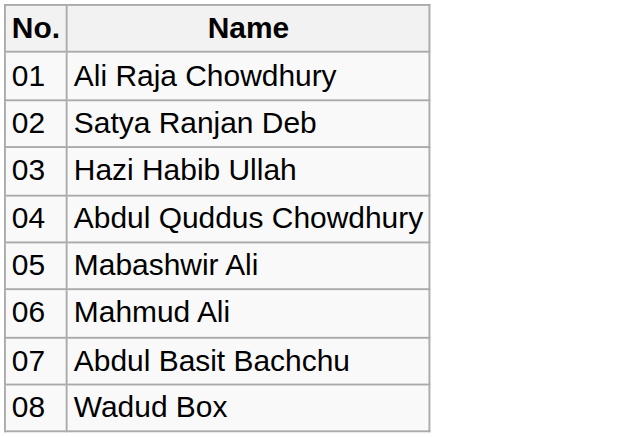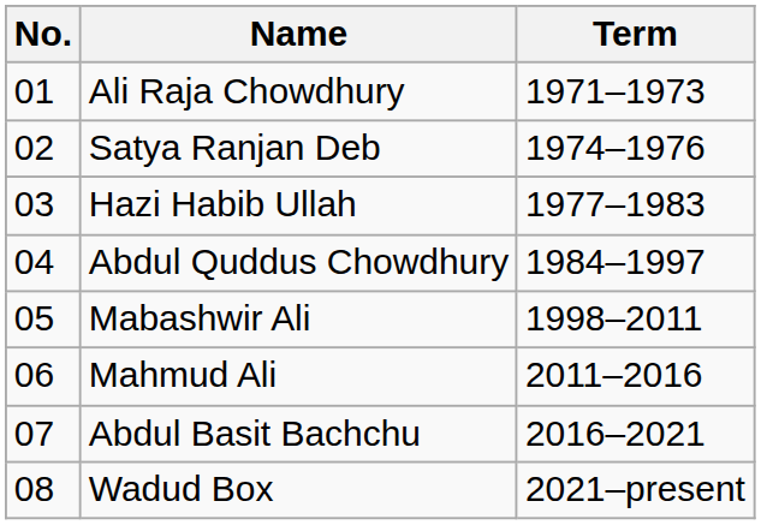 <table class="wikitable">
 <tr>
 <th>No.</th>
 <th>Name</th>
+<th>Term</th>
 </tr>
 <tr>
 <td>01</td>
 <td>Ali Raja Chowdhury</td>
+<td>1971–1973</td>
 </tr>
 <tr>
 <td>02</td>
 <td>Satya Ranjan Deb</td>
+<td>1974–1976</td>
 </tr>
 <tr>
 <td>03</td>
 <td>Hazi Habib Ullah</td>
+<td>1977–1983</td>
 </tr>
 <tr>
 <td>04</td>
 <td>Abdul Quddus Chowdhury</td>
+<td>1984–1997</td>
 </tr>
 <tr>
 <td>05</td>
 <td>Mabashwir Ali</td>
+<td>1998–2011</td>
 </tr>
 <tr>
 <td>06</td>
 <td>Mahmud Ali</td>
+<td>2011–2016</td>
 </tr>
 <tr>
 <td>07</td>
 <td>Abdul Basit Bachchu</td>
+<td>2016–2021</td>
 </tr>
 <tr>
 <td>08</td>
 <td>Wadud Box</td>
+<td>2021–present</td>
 </tr>
 </table>
